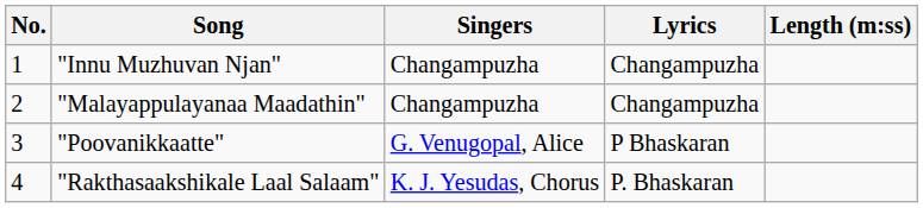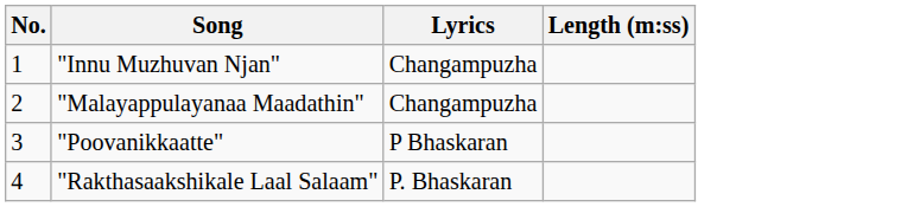 <table class="wikitable" style="font-size:95%;">
 <tr>
 <th>No.</th>
 <th>Song</th>
-<th>Singers</th>
 <th>Lyrics</th>
 <th>Length (m:ss)</th>
 </tr>
 <tr>
 <td>1</td>
 <td>"Innu Muzhuvan Njan"</td>
 <td>Changampuzha</td>
-<td>Changampuzha</td>
 <td></td>
 </tr>
 <tr>
 <td>2</td>
 <td>"Malayappulayanaa Maadathin"</td>
 <td>Changampuzha</td>
-<td>Changampuzha</td>
 <td></td>
 </tr>
 <tr>
 <td>3</td>
 <td>"Poovanikkaatte"</td>
-<td><a href='#'>G. Venugopal</a>, Alice</td>
 <td>P Bhaskaran</td>
 <td></td>
 </tr>
 <tr>
 <td>4</td>
 <td>"Rakthasaakshikale Laal Salaam"</td>
-<td><a href='#'>K. J. Yesudas</a>, Chorus</td>
 <td>P. Bhaskaran</td>
 <td></td>
 </tr>
 </table>
